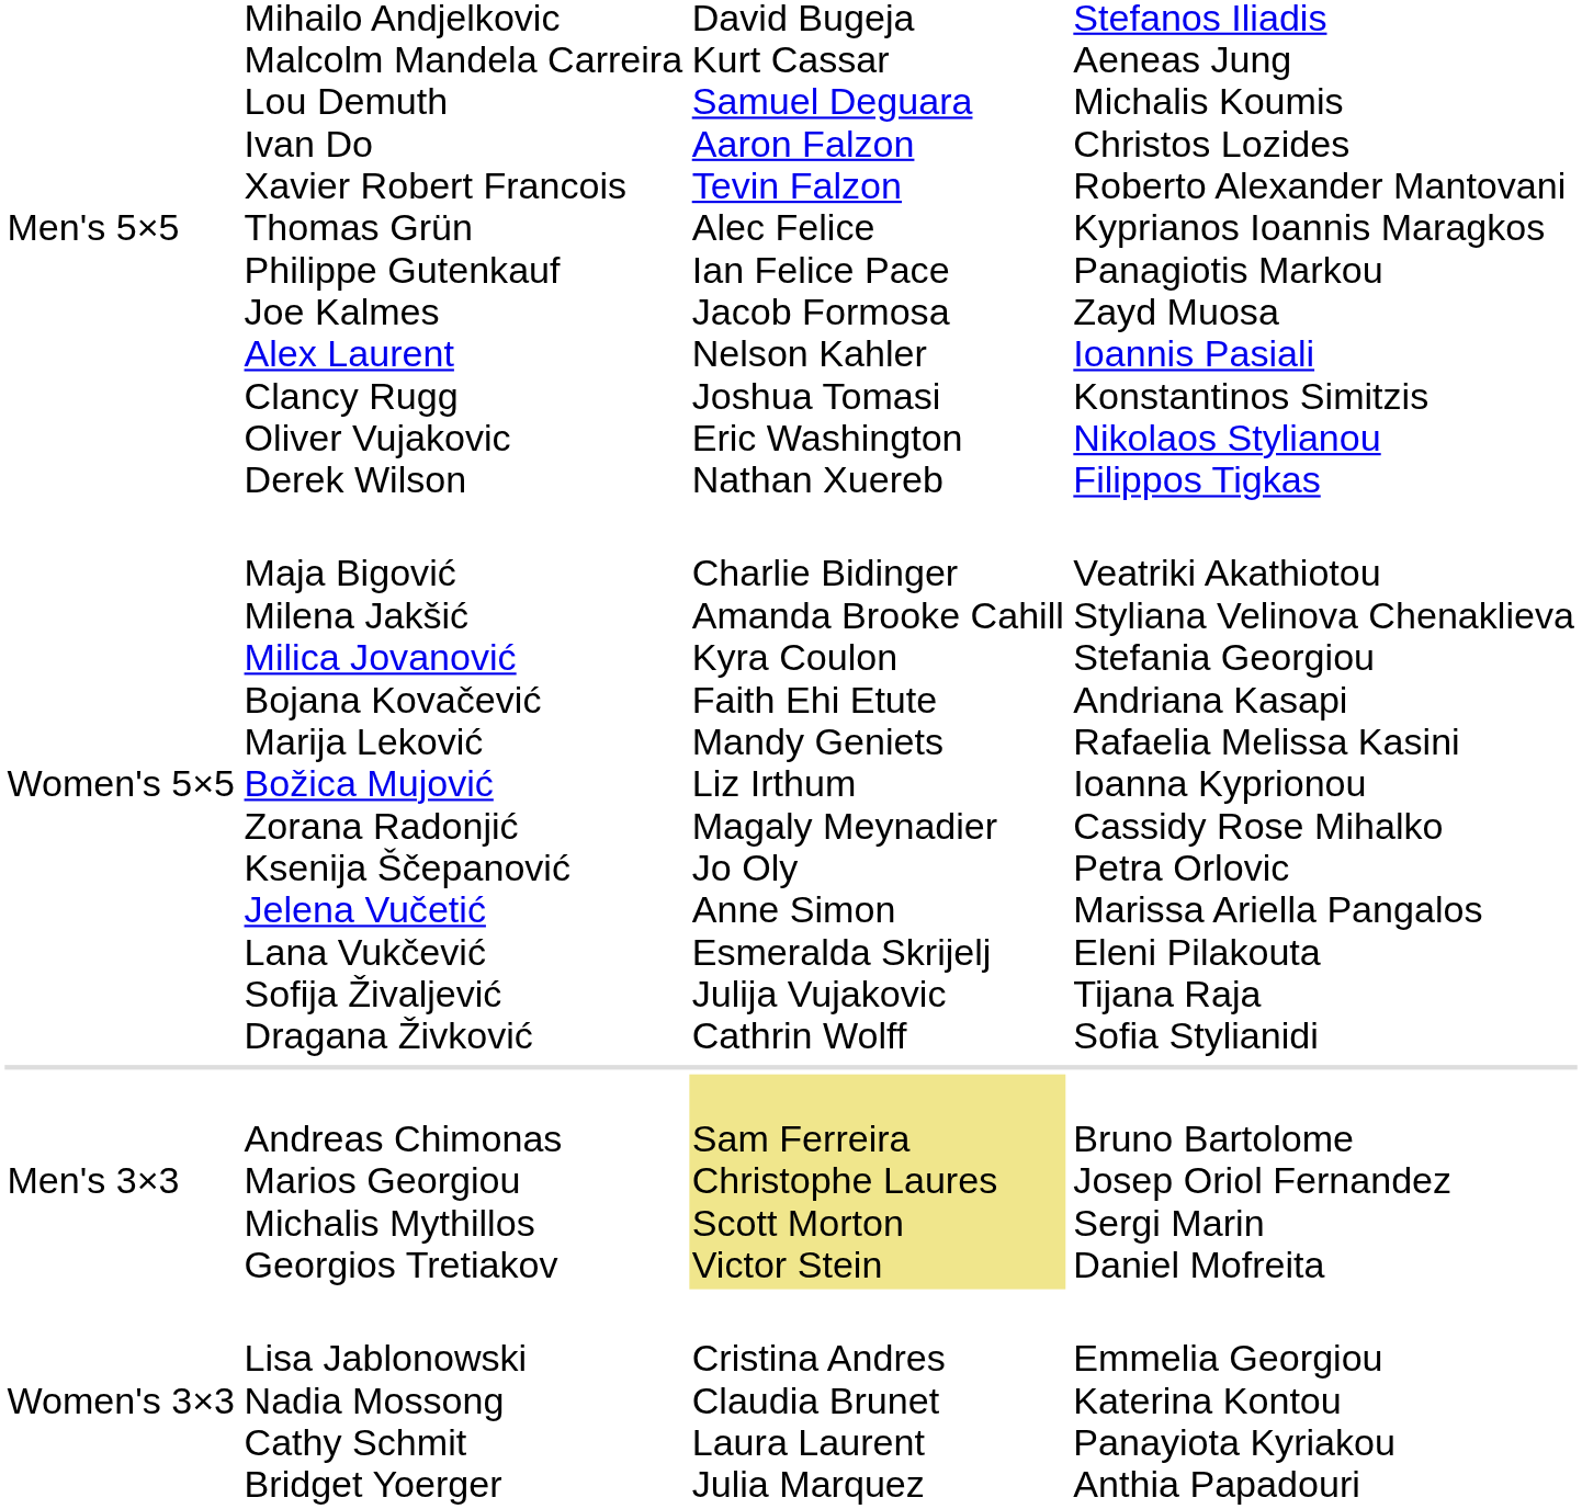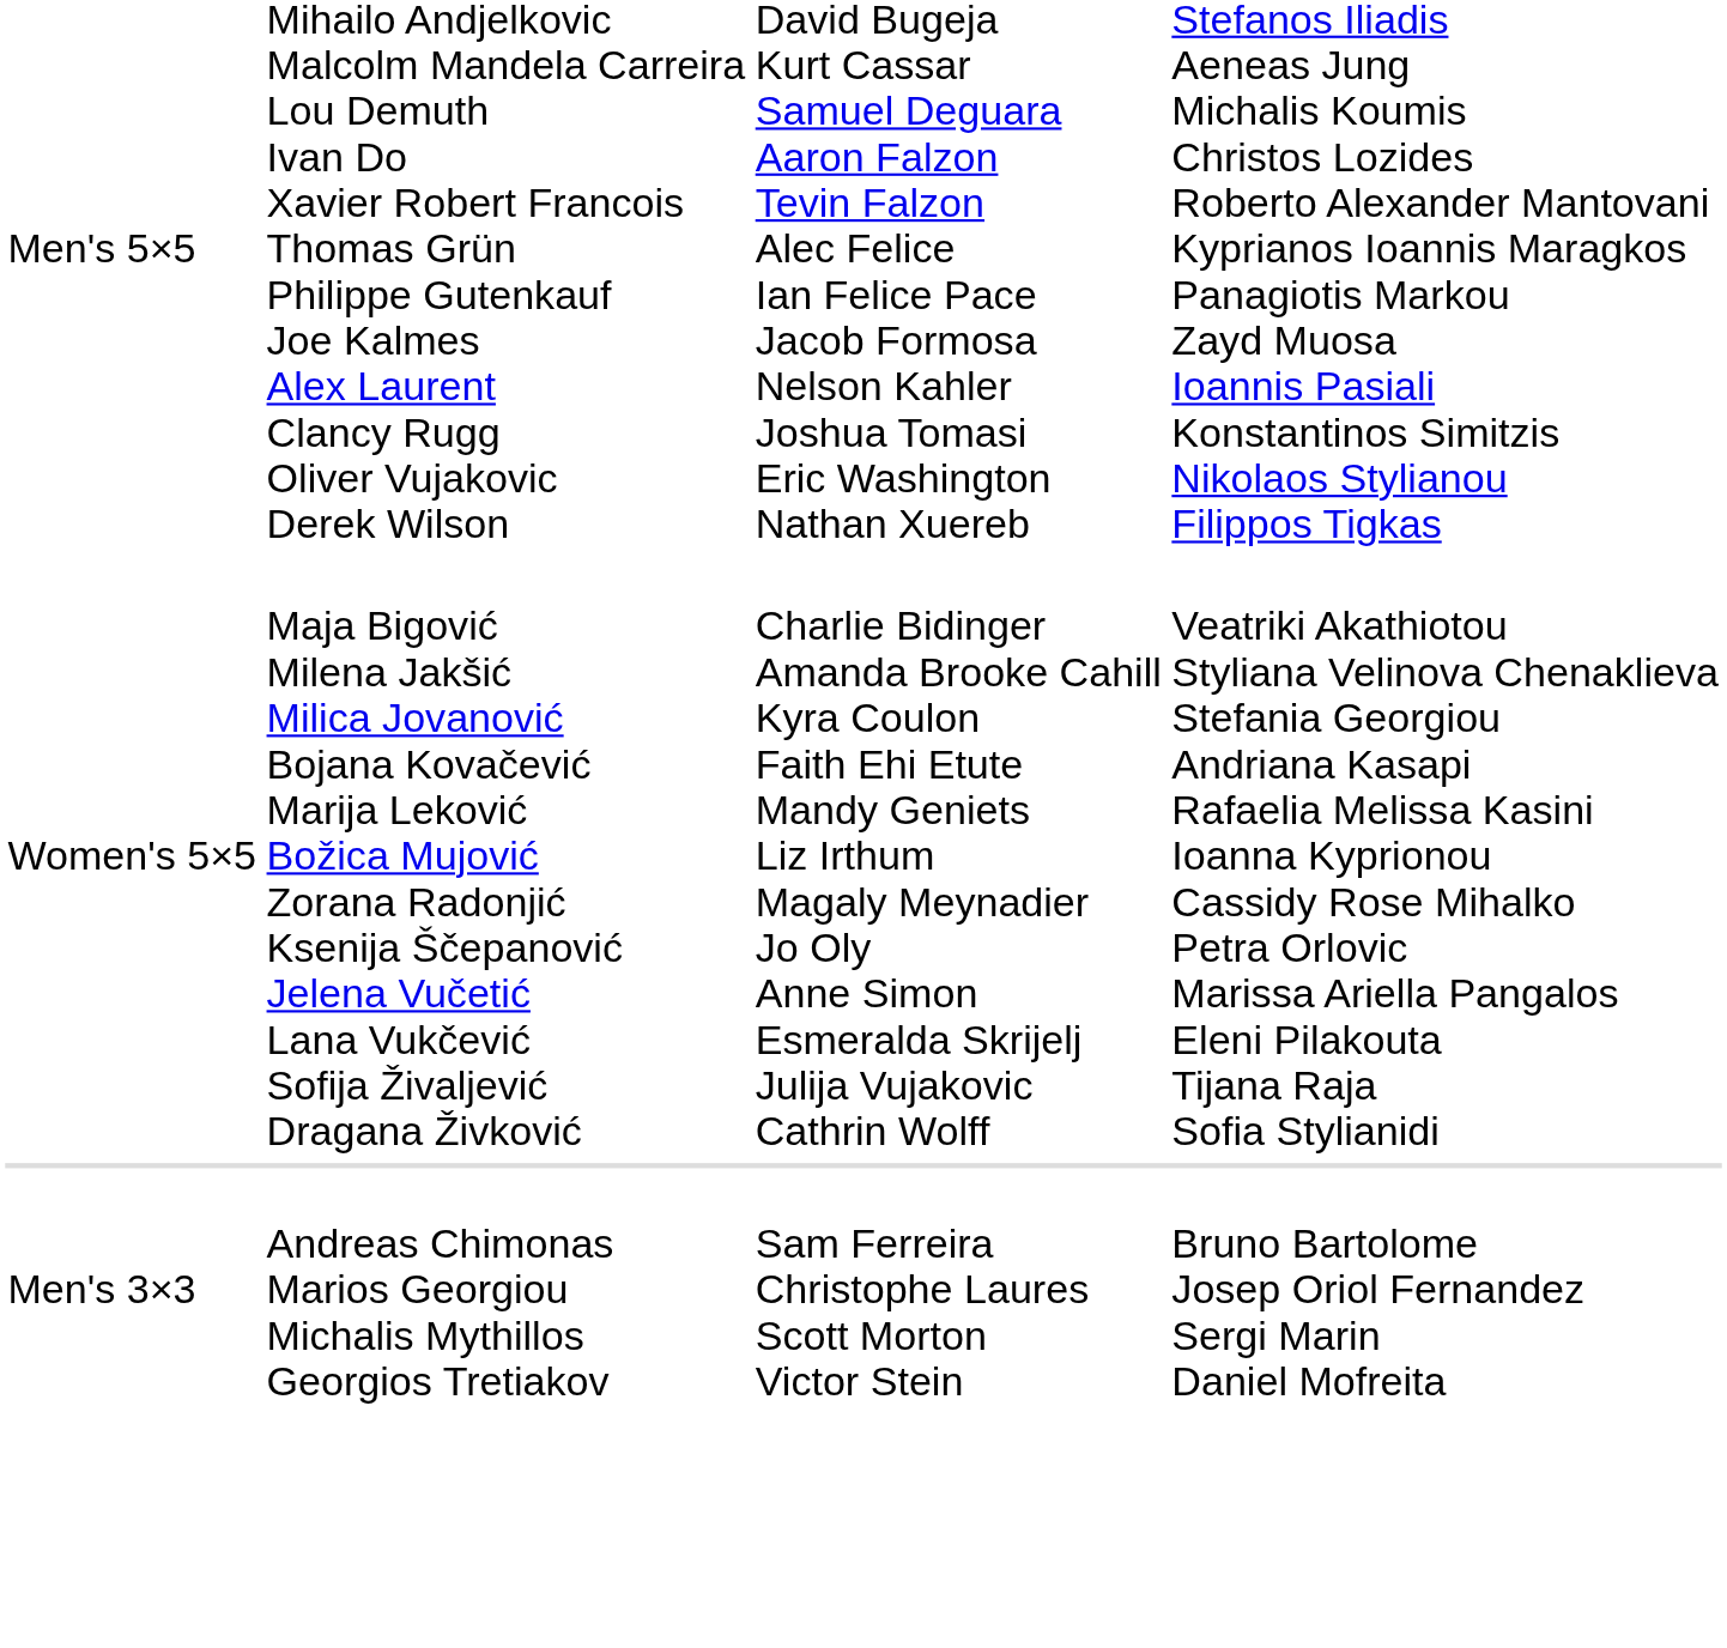 <table>
 <tr>
 <td>Men's 5×5</td>
 <td nowrap><br>Mihailo Andjelkovic<br>Malcolm Mandela Carreira<br>Lou Demuth<br>Ivan Do<br>Xavier Robert Francois<br>Thomas Grün<br>Philippe Gutenkauf<br>Joe Kalmes<br><a href='#'>Alex Laurent</a><br>Clancy Rugg<br>Oliver Vujakovic<br>Derek Wilson</td>
 <td><br>David Bugeja<br>Kurt Cassar<br><a href='#'>Samuel Deguara</a><br><a href='#'>Aaron Falzon</a><br><a href='#'>Tevin Falzon</a><br>Alec Felice<br>Ian Felice Pace<br>Jacob Formosa<br>Nelson Kahler<br>Joshua Tomasi<br>Eric Washington<br>Nathan Xuereb</td>
 <td><br><a href='#'>Stefanos Iliadis</a><br>Aeneas Jung<br>Michalis Koumis<br>Christos Lozides<br>Roberto Alexander Mantovani<br>Kyprianos Ioannis Maragkos<br>Panagiotis Markou<br>Zayd Muosa<br><a href='#'>Ioannis Pasiali</a><br>Konstantinos Simitzis<br><a href='#'>Nikolaos Stylianou</a><br><a href='#'>Filippos Tigkas</a></td>
 </tr>
 <tr>
 <td>Women's 5×5</td>
 <td><br>Maja Bigović<br>Milena Jakšić<br><a href='#'>Milica Jovanović</a><br>Bojana Kovačević<br>Marija Leković<br><a href='#'>Božica Mujović</a><br>Zorana Radonjić<br>Ksenija Ščepanović<br><a href='#'>Jelena Vučetić</a><br>Lana Vukčević<br>Sofija Živaljević<br>Dragana Živković</td>
 <td nowrap><br>Charlie Bidinger<br>Amanda Brooke Cahill<br>Kyra Coulon<br>Faith Ehi Etute<br>Mandy Geniets<br>Liz Irthum<br>Magaly Meynadier<br>Jo Oly<br>Anne Simon<br>Esmeralda Skrijelj<br>Julija Vujakovic<br>Cathrin Wolff</td>
 <td nowrap><br>Veatriki Akathiotou<br>Styliana Velinova Chenaklieva<br>Stefania Georgiou<br>Andriana Kasapi<br>Rafaelia Melissa Kasini<br>Ioanna Kyprionou<br>Cassidy Rose Mihalko<br>Petra Orlovic<br>Marissa Ariella Pangalos<br>Eleni Pilakouta<br>Tijana Raja<br>Sofia Stylianidi</td>
 </tr>
 <tr bgcolor=#dddddd>
 <td colspan=4></td>
 </tr>
 <tr>
 <td>Men's 3×3</td>
 <td><br>Andreas Chimonas<br>Marios Georgiou<br>Michalis Mythillos<br>Georgios Tretiakov</td>
-<td style="background: khaki;"><br>Sam Ferreira<br>Christophe Laures<br>Scott Morton<br>Victor Stein</td>
+<td><br>Sam Ferreira<br>Christophe Laures<br>Scott Morton<br>Victor Stein</td>
 <td><br>Bruno Bartolome<br>Josep Oriol Fernandez<br>Sergi Marin<br>Daniel Mofreita</td>
 </tr>
-<tr>
-<td>Women's 3×3</td>
-<td><br>Lisa Jablonowski<br>Nadia Mossong<br>Cathy Schmit<br>Bridget Yoerger</td>
-<td><br>Cristina Andres<br>Claudia Brunet<br>Laura Laurent<br>Julia Marquez</td>
-<td><br>Emmelia Georgiou<br>Katerina Kontou<br>Panayiota Kyriakou<br>Anthia Papadouri</td>
-</tr>
 </table>
